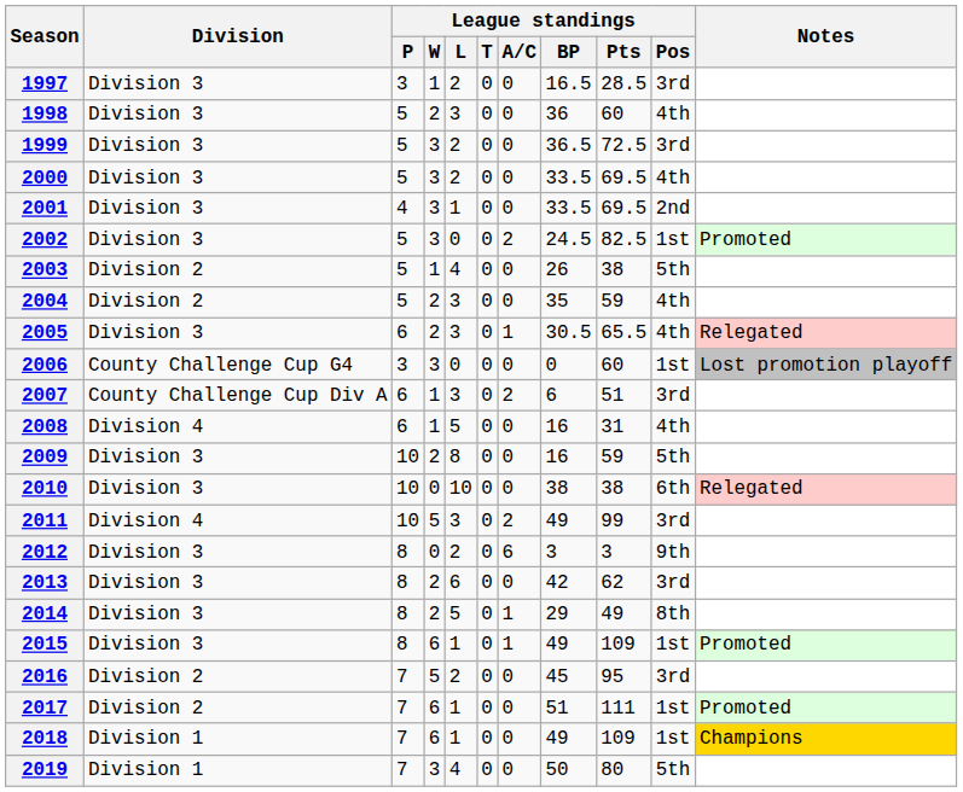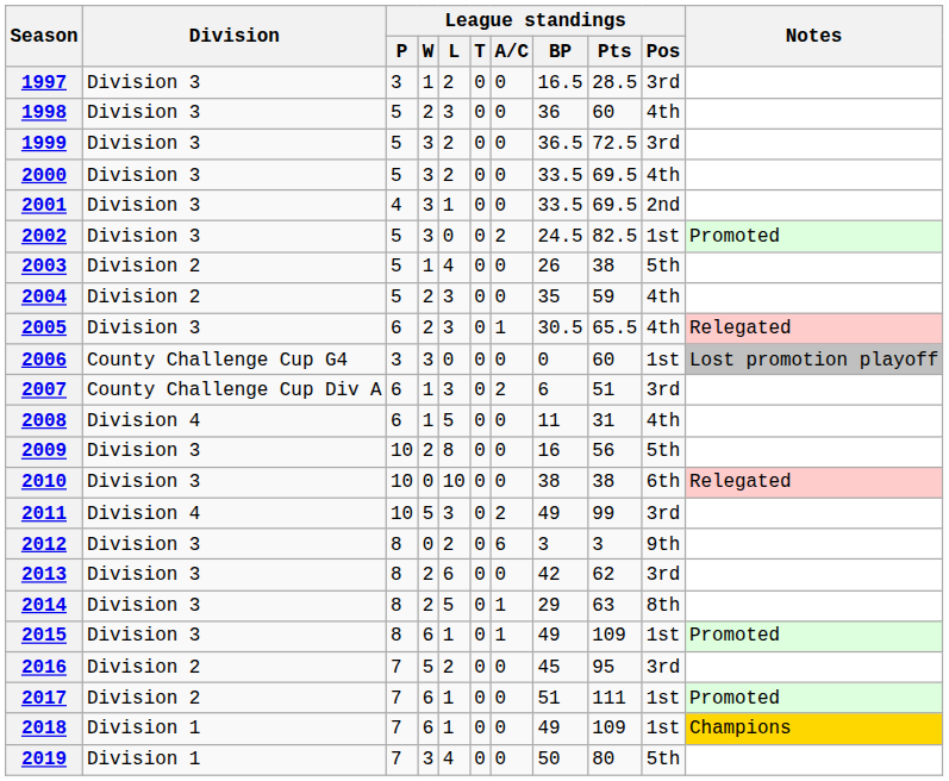 <table class="wikitable sortable">
 <tr>
 <th scope="col" rowspan="2">Season</th>
 <th scope="col" rowspan="2">Division</th>
 <th scope="col" colspan="8">League standings</th>
 <th scope="col" rowspan="2">Notes</th>
 </tr>
 <tr>
 <th scope="col">P</th>
 <th scope="col">W</th>
 <th scope="col">L</th>
 <th scope="col">T</th>
 <th scope="col">A/C</th>
 <th scope="col">BP</th>
 <th scope="col">Pts</th>
 <th scope="col">Pos</th>
 </tr>
 <tr>
 <th scope="row"><a href='#'>1997</a></th>
 <td>Division 3</td>
 <td>3</td>
 <td>1</td>
 <td>2</td>
 <td>0</td>
 <td>0</td>
 <td>16.5</td>
 <td>28.5</td>
 <td>3rd</td>
 <td style="background: white;"></td>
 </tr>
 <tr>
 <th scope="row"><a href='#'>1998</a></th>
 <td>Division 3</td>
 <td>5</td>
 <td>2</td>
 <td>3</td>
 <td>0</td>
 <td>0</td>
 <td>36</td>
 <td>60</td>
 <td>4th</td>
 <td style="background: white;"></td>
 </tr>
 <tr>
 <th scope="row"><a href='#'>1999</a></th>
 <td>Division 3</td>
 <td>5</td>
 <td>3</td>
 <td>2</td>
 <td>0</td>
 <td>0</td>
 <td>36.5</td>
 <td>72.5</td>
 <td>3rd</td>
 <td style="background: white;"></td>
 </tr>
 <tr>
 <th scope="row"><a href='#'>2000</a></th>
 <td>Division 3</td>
 <td>5</td>
 <td>3</td>
 <td>2</td>
 <td>0</td>
 <td>0</td>
 <td>33.5</td>
 <td>69.5</td>
 <td>4th</td>
 <td style="background: white;"></td>
 </tr>
 <tr>
 <th scope="row"><a href='#'>2001</a></th>
 <td>Division 3</td>
 <td>4</td>
 <td>3</td>
 <td>1</td>
 <td>0</td>
 <td>0</td>
 <td>33.5</td>
 <td>69.5</td>
 <td>2nd</td>
 <td style="background: white;"></td>
 </tr>
 <tr>
 <th scope="row"><a href='#'>2002</a></th>
 <td>Division 3</td>
 <td>5</td>
 <td>3</td>
 <td>0</td>
 <td>0</td>
 <td>2</td>
 <td>24.5</td>
 <td>82.5</td>
 <td>1st</td>
 <td style="background: #dfd;">Promoted</td>
 </tr>
 <tr>
 <th scope="row"><a href='#'>2003</a></th>
 <td>Division 2</td>
 <td>5</td>
 <td>1</td>
 <td>4</td>
 <td>0</td>
 <td>0</td>
 <td>26</td>
 <td>38</td>
 <td>5th</td>
 <td style="background: white;"></td>
 </tr>
 <tr>
 <th scope="row"><a href='#'>2004</a></th>
 <td>Division 2</td>
 <td>5</td>
 <td>2</td>
 <td>3</td>
 <td>0</td>
 <td>0</td>
 <td>35</td>
 <td>59</td>
 <td>4th</td>
 <td style="background: white;"></td>
 </tr>
 <tr>
 <th scope="row"><a href='#'>2005</a></th>
 <td>Division 3</td>
 <td>6</td>
 <td>2</td>
 <td>3</td>
 <td>0</td>
 <td>1</td>
 <td>30.5</td>
 <td>65.5</td>
 <td>4th</td>
 <td style="background: #FFCCCC;">Relegated</td>
 </tr>
 <tr>
 <th scope="row"><a href='#'>2006</a></th>
 <td>County Challenge Cup G4</td>
 <td>3</td>
 <td>3</td>
 <td>0</td>
 <td>0</td>
 <td>0</td>
 <td>0</td>
 <td>60</td>
 <td>1st</td>
 <td style="background: silver;">Lost promotion playoff</td>
 </tr>
 <tr>
 <th scope="row"><a href='#'>2007</a></th>
 <td>County Challenge Cup Div A</td>
 <td>6</td>
 <td>1</td>
 <td>3</td>
 <td>0</td>
 <td>2</td>
 <td>6</td>
 <td>51</td>
 <td>3rd</td>
 <td style="background: white;"></td>
 </tr>
 <tr>
 <th scope="row"><a href='#'>2008</a></th>
 <td>Division 4</td>
 <td>6</td>
 <td>1</td>
 <td>5</td>
 <td>0</td>
 <td>0</td>
-<td>16</td>
+<td>11</td>
 <td>31</td>
 <td>4th</td>
 <td style="background: white;"></td>
 </tr>
 <tr>
 <th scope="row"><a href='#'>2009</a></th>
 <td>Division 3</td>
 <td>10</td>
 <td>2</td>
 <td>8</td>
 <td>0</td>
 <td>0</td>
 <td>16</td>
-<td>59</td>
+<td>56</td>
 <td>5th</td>
 <td style="background: white;"></td>
 </tr>
 <tr>
 <th scope="row"><a href='#'>2010</a></th>
 <td>Division 3</td>
 <td>10</td>
 <td>0</td>
 <td>10</td>
 <td>0</td>
 <td>0</td>
 <td>38</td>
 <td>38</td>
 <td>6th</td>
 <td style="background: #FFCCCC;">Relegated</td>
 </tr>
 <tr>
 <th scope="row"><a href='#'>2011</a></th>
 <td>Division 4</td>
 <td>10</td>
 <td>5</td>
 <td>3</td>
 <td>0</td>
 <td>2</td>
 <td>49</td>
 <td>99</td>
 <td>3rd</td>
 <td style="background: white;"></td>
 </tr>
 <tr>
 <th scope="row"><a href='#'>2012</a></th>
 <td>Division 3</td>
 <td>8</td>
 <td>0</td>
 <td>2</td>
 <td>0</td>
 <td>6</td>
 <td>3</td>
 <td>3</td>
 <td>9th</td>
 <td style="background: white;"></td>
 </tr>
 <tr>
 <th scope="row"><a href='#'>2013</a></th>
 <td>Division 3</td>
 <td>8</td>
 <td>2</td>
 <td>6</td>
 <td>0</td>
 <td>0</td>
 <td>42</td>
 <td>62</td>
 <td>3rd</td>
 <td style="background: white;"></td>
 </tr>
 <tr>
 <th scope="row"><a href='#'>2014</a></th>
 <td>Division 3</td>
 <td>8</td>
 <td>2</td>
 <td>5</td>
 <td>0</td>
 <td>1</td>
 <td>29</td>
-<td>49</td>
+<td>63</td>
 <td>8th</td>
 <td style="background: white;"></td>
 </tr>
 <tr>
 <th scope="row"><a href='#'>2015</a></th>
 <td>Division 3</td>
 <td>8</td>
 <td>6</td>
 <td>1</td>
 <td>0</td>
 <td>1</td>
 <td>49</td>
 <td>109</td>
 <td>1st</td>
 <td style="background: #dfd;">Promoted</td>
 </tr>
 <tr>
 <th scope="row"><a href='#'>2016</a></th>
 <td>Division 2</td>
 <td>7</td>
 <td>5</td>
 <td>2</td>
 <td>0</td>
 <td>0</td>
 <td>45</td>
 <td>95</td>
 <td>3rd</td>
 <td style="background: white;"></td>
 </tr>
 <tr>
 <th scope="row"><a href='#'>2017</a></th>
 <td>Division 2</td>
 <td>7</td>
 <td>6</td>
 <td>1</td>
 <td>0</td>
 <td>0</td>
 <td>51</td>
 <td>111</td>
 <td>1st</td>
 <td style="background: #dfd;">Promoted</td>
 </tr>
 <tr>
 <th scope="row"><a href='#'>2018</a></th>
 <td>Division 1</td>
 <td>7</td>
 <td>6</td>
 <td>1</td>
 <td>0</td>
 <td>0</td>
 <td>49</td>
 <td>109</td>
 <td>1st</td>
 <td style="background: gold;">Champions</td>
 </tr>
 <tr>
 <th scope="row"><a href='#'>2019</a></th>
 <td>Division 1</td>
 <td>7</td>
 <td>3</td>
 <td>4</td>
 <td>0</td>
 <td>0</td>
 <td>50</td>
 <td>80</td>
 <td>5th</td>
 <td style="background: white;"></td>
 </tr>
 </table>
